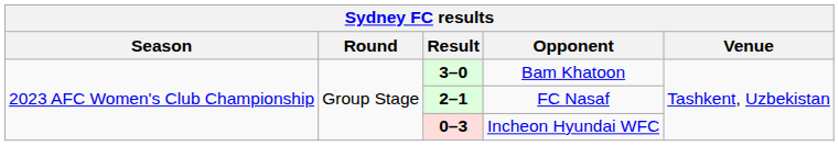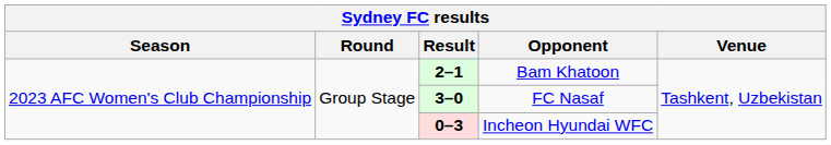 <table class="wikitable" style="text-align:center">
 <tr>
 <th colspan="5"><a href='#'>Sydney FC</a> results</th>
 </tr>
 <tr>
 <th>Season</th>
 <th>Round</th>
 <th>Result</th>
 <th>Opponent</th>
 <th>Venue</th>
 </tr>
 <tr align="center">
 <td rowspan="3"><a href='#'>2023 AFC Women's Club Championship</a></td>
 <td rowspan="3">Group Stage</td>
-<td bgcolor="#ddffdd"><strong>3–0</strong></td>
+<td bgcolor="#ddffdd"><strong>2–1</strong></td>
 <td> <a href='#'>Bam Khatoon</a></td>
 <td rowspan="3"><a href='#'>Tashkent</a>, <a href='#'>Uzbekistan</a></td>
 </tr>
 <tr align="center">
-<td bgcolor="#ddffdd"><strong>2–1</strong></td>
+<td bgcolor="#ddffdd"><strong>3–0</strong></td>
 <td> <a href='#'>FC Nasaf</a></td>
 </tr>
 <tr align="center">
 <td bgcolor="#ffdddd"><strong>0–3</strong></td>
 <td> <a href='#'>Incheon Hyundai WFC</a></td>
 </tr>
 </table>
